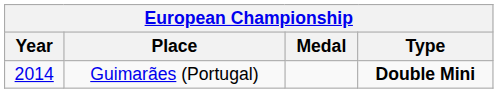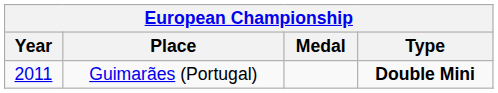 <table class="wikitable center col2izq" style="text-align:center;width:445px;">
 <tr>
 <th colspan="4"><a href='#'>European Championship</a></th>
 </tr>
 <tr>
 <th>Year</th>
 <th>Place</th>
 <th>Medal</th>
 <th>Type</th>
 </tr>
 <tr>
-<td><a href='#'>2014</a></td>
+<td><a href='#'>2011</a></td>
 <td><a href='#'>Guimarães</a> (Portugal)</td>
 <td></td>
 <td><strong>Double Mini</strong></td>
 </tr>
 </table>
